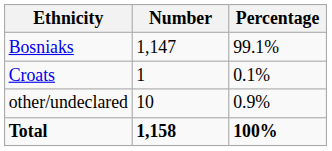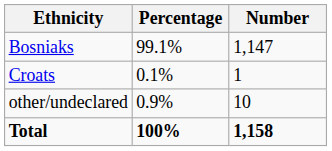 <table class="wikitable">
 <tr>
 <th width="100px">Ethnicity</th>
+<th width="80px">Percentage</th>
 <th width="80px">Number</th>
-<th width="80px">Percentage</th>
 </tr>
 <tr>
 <td><a href='#'>Bosniaks</a></td>
+<td>99.1%</td>
 <td>1,147</td>
-<td>99.1%</td>
 </tr>
 <tr>
 <td><a href='#'>Croats</a></td>
+<td>0.1%</td>
 <td>1</td>
-<td>0.1%</td>
 </tr>
 <tr>
 <td>other/undeclared</td>
+<td>0.9%</td>
 <td>10</td>
-<td>0.9%</td>
 </tr>
 <tr>
 <td><strong>Total</strong></td>
+<td><strong>100%</strong></td>
 <td><strong>1,158</strong></td>
-<td><strong>100%</strong></td>
 </tr>
 </table>
